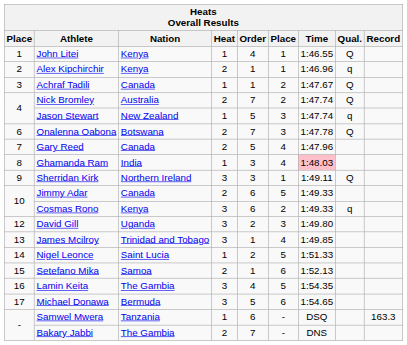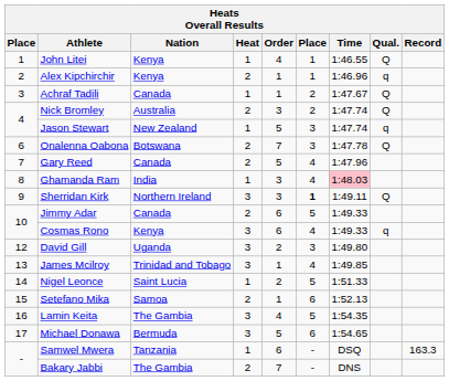 <table class="wikitable">
 <tr>
 <th colspan=10>Heats <br> Overall Results</th>
 </tr>
 <tr>
 <th>Place</th>
 <th>Athlete</th>
 <th>Nation</th>
 <th>Heat</th>
 <th>Order</th>
 <th>Place</th>
 <th>Time</th>
 <th>Qual.</th>
 <th>Record</th>
 </tr>
 <tr>
 <td align="center">1</td>
 <td align="left"><a href='#'>John Litei</a></td>
 <td align="left"> <a href='#'>Kenya</a></td>
 <td align="center">1</td>
 <td align="center">4</td>
 <td align="center">1</td>
 <td align="center">1:46.55</td>
 <td align="center">Q</td>
 <td align="center"></td>
 </tr>
 <tr>
 <td align="center">2</td>
 <td align="left"><a href='#'>Alex Kipchirchir</a></td>
 <td align="left"> <a href='#'>Kenya</a></td>
 <td align="center">2</td>
 <td align="center">1</td>
 <td align="center">1</td>
 <td align="center">1:46.96</td>
 <td align="center">q</td>
 <td align="center"></td>
 </tr>
 <tr>
 <td align="center">3</td>
 <td align="left"><a href='#'>Achraf Tadili</a></td>
 <td align="left"> <a href='#'>Canada</a></td>
 <td align="center">1</td>
 <td align="center">1</td>
 <td align="center">2</td>
 <td align="center">1:47.67</td>
 <td align="center">Q</td>
 <td align="center"></td>
 </tr>
 <tr>
 <td rowspan="2" align="center">4</td>
 <td align="left"><a href='#'>Nick Bromley</a></td>
 <td align="left"> <a href='#'>Australia</a></td>
 <td align="center">2</td>
-<td align="center">7</td>
+<td align="center">3</td>
 <td align="center">2</td>
 <td align="center">1:47.74</td>
 <td align="center">Q</td>
 <td align="center"></td>
 </tr>
 <tr>
 <td align="left"><a href='#'>Jason Stewart</a></td>
 <td align="left"> <a href='#'>New Zealand</a></td>
 <td align="center">1</td>
 <td align="center">5</td>
 <td align="center">3</td>
 <td align="center">1:47.74</td>
 <td align="center">q</td>
 <td align="center"></td>
 </tr>
 <tr>
 <td align="center">6</td>
 <td align="left"><a href='#'>Onalenna Oabona</a></td>
 <td align="left"> <a href='#'>Botswana</a></td>
 <td align="center">2</td>
 <td align="center">7</td>
 <td align="center">3</td>
 <td align="center">1:47.78</td>
 <td align="center">Q</td>
 <td align="center"></td>
 </tr>
 <tr>
 <td align="center">7</td>
 <td align="left"><a href='#'>Gary Reed</a></td>
 <td align="left"> <a href='#'>Canada</a></td>
 <td align="center">2</td>
 <td align="center">5</td>
 <td align="center">4</td>
 <td align="center">1:47.96</td>
 <td align="center"></td>
 <td align="center"></td>
 </tr>
 <tr>
 <td align="center">8</td>
 <td align="left"><a href='#'>Ghamanda Ram</a></td>
 <td align="left"> <a href='#'>India</a></td>
 <td align="center">1</td>
 <td align="center">3</td>
 <td align="center">4</td>
 <td align="center" style="background: pink;">1:48.03</td>
 <td align="center"></td>
 <td align="center"></td>
 </tr>
 <tr>
 <td align="center">9</td>
 <td align="left"><a href='#'>Sherridan Kirk</a></td>
 <td align="left"> <a href='#'>Northern Ireland</a></td>
 <td align="center">3</td>
 <td align="center">3</td>
-<td align="center">1</td>
+<td align="center"><strong>1</strong></td>
 <td align="center">1:49.11</td>
 <td align="center">Q</td>
 <td align="center"></td>
 </tr>
 <tr>
 <td rowspan="2" align="center">10</td>
 <td align="left"><a href='#'>Jimmy Adar</a></td>
 <td align="left"> <a href='#'>Canada</a></td>
 <td align="center">2</td>
 <td align="center">6</td>
 <td align="center">5</td>
 <td align="center">1:49.33</td>
 <td align="center"></td>
 <td align="center"></td>
 </tr>
 <tr>
 <td align="left"><a href='#'>Cosmas Rono</a></td>
 <td align="left"> <a href='#'>Kenya</a></td>
 <td align="center">3</td>
 <td align="center">6</td>
-<td align="center">2</td>
+<td align="center">4</td>
 <td align="center">1:49.33</td>
 <td align="center">q</td>
 <td align="center"></td>
 </tr>
 <tr>
 <td align="center">12</td>
 <td align="left"><a href='#'>David Gill</a></td>
 <td align="left"> <a href='#'>Uganda</a></td>
 <td align="center">3</td>
 <td align="center">2</td>
 <td align="center">3</td>
 <td align="center">1:49.80</td>
 <td align="center"></td>
 <td align="center"></td>
 </tr>
 <tr>
 <td align="center">13</td>
 <td align="left"><a href='#'>James Mcilroy</a></td>
 <td align="left"> <a href='#'>Trinidad and Tobago</a></td>
 <td align="center">3</td>
 <td align="center">1</td>
 <td align="center">4</td>
 <td align="center">1:49.85</td>
 <td align="center"></td>
 <td align="center"></td>
 </tr>
 <tr>
 <td align="center">14</td>
 <td align="left"><a href='#'>Nigel Leonce</a></td>
 <td align="left"> <a href='#'>Saint Lucia</a></td>
 <td align="center">1</td>
 <td align="center">2</td>
 <td align="center">5</td>
 <td align="center">1:51.33</td>
 <td align="center"></td>
 <td align="center"></td>
 </tr>
 <tr>
 <td align="center">15</td>
 <td align="left"><a href='#'>Setefano Mika</a></td>
 <td align="left"> <a href='#'>Samoa</a></td>
 <td align="center">2</td>
 <td align="center">1</td>
 <td align="center">6</td>
 <td align="center">1:52.13</td>
 <td align="center"></td>
 <td align="center"></td>
 </tr>
 <tr>
 <td align="center">16</td>
 <td align="left"><a href='#'>Lamin Keita</a></td>
 <td align="left"> <a href='#'>The Gambia</a></td>
 <td align="center">3</td>
 <td align="center">4</td>
 <td align="center">5</td>
 <td align="center">1:54.35</td>
 <td align="center"></td>
 <td align="center"></td>
 </tr>
 <tr>
 <td align="center">17</td>
 <td align="left"><a href='#'>Michael Donawa</a></td>
 <td align="left"> <a href='#'>Bermuda</a></td>
 <td align="center">3</td>
 <td align="center">5</td>
 <td align="center">6</td>
 <td align="center">1:54.65</td>
 <td align="center"></td>
 <td align="center"></td>
 </tr>
 <tr>
 <td rowspan="2" align="center">-</td>
 <td align="left"><a href='#'>Samwel Mwera</a></td>
 <td align="left"> <a href='#'>Tanzania</a></td>
 <td align="center">1</td>
 <td align="center">6</td>
 <td align="center">-</td>
 <td align="center">DSQ</td>
 <td align="center"></td>
 <td align="center">163.3</td>
 </tr>
 <tr>
 <td align="left"><a href='#'>Bakary Jabbi</a></td>
 <td align="left"> <a href='#'>The Gambia</a></td>
 <td align="center">2</td>
 <td align="center">7</td>
 <td align="center">-</td>
 <td align="center">DNS</td>
 <td align="center"></td>
 <td align="center"></td>
 </tr>
 </table>
